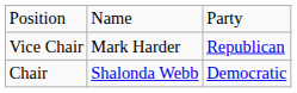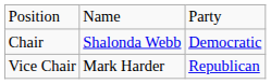 <table class="wikitable">
 <tr>
 <td>Position</td>
 <td>Name</td>
 <td>Party</td>
 </tr>
 <tr>
+<td>Chair</td>
+<td><a href='#'>Shalonda Webb</a></td>
+<td><a href='#'>Democratic</a></td>
+</tr>
+<tr>
 <td>Vice Chair</td>
 <td>Mark Harder</td>
 <td><a href='#'>Republican</a></td>
 </tr>
-<tr>
-<td>Chair</td>
-<td><a href='#'>Shalonda Webb</a></td>
-<td><a href='#'>Democratic</a></td>
-</tr>
 </table>
